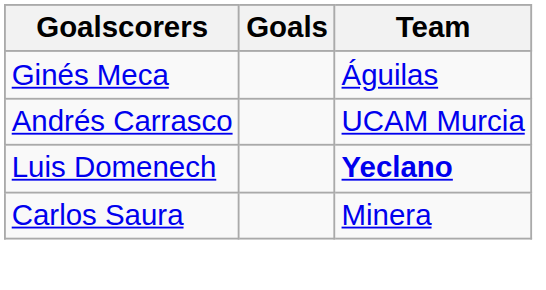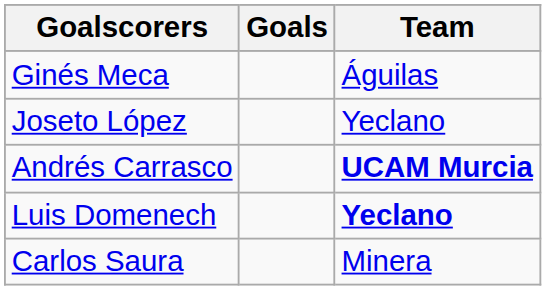 <table class="wikitable sortable" class="wikitable">
 <tr style="background:#ccc; text-align:center;">
 <th>Goalscorers</th>
 <th>Goals</th>
 <th>Team</th>
 </tr>
 <tr>
 <td> <a href='#'>Ginés Meca</a></td>
 <td></td>
 <td><a href='#'>Águilas</a></td>
 </tr>
 <tr>
+<td> <a href='#'>Joseto López</a></td>
+<td></td>
+<td><a href='#'>Yeclano</a></td>
+</tr>
+<tr>
 <td> <a href='#'>Andrés Carrasco</a></td>
 <td></td>
-<td><a href='#'>UCAM Murcia</a></td>
+<td><strong><a href='#'>UCAM Murcia</a></strong></td>
 </tr>
 <tr>
 <td> <a href='#'>Luis Domenech</a></td>
 <td></td>
 <td><strong><a href='#'>Yeclano</a></strong></td>
 </tr>
 <tr>
 <td> <a href='#'>Carlos Saura</a></td>
 <td></td>
 <td><a href='#'>Minera</a></td>
 </tr>
 </table>
